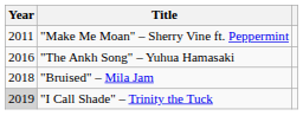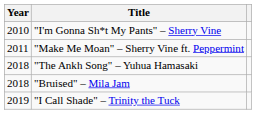 <table class="wikitable plainrowheaders sortable">
 <tr>
 <th>Year</th>
 <th>Title</th>
 <th style="text-align: center;" class="unsortable"></th>
 </tr>
 <tr>
+<td>2010</td>
+<td>"I'm Gonna Sh*t My Pants" – <a href='#'>Sherry Vine</a></td>
+<td></td>
+</tr>
+<tr>
 <td>2011</td>
 <td>"Make Me Moan" – Sherry Vine ft. <a href='#'>Peppermint</a></td>
 <td></td>
 </tr>
 <tr>
-<td>2016</td>
+<td>2018</td>
 <td>"The Ankh Song" – Yuhua Hamasaki</td>
 <td style="text-align: center;"></td>
 </tr>
 <tr>
 <td>2018</td>
 <td>"Bruised" – <a href='#'>Mila Jam</a></td>
 <td style="text-align: center;"></td>
 </tr>
 <tr>
-<td style="background: lightgrey;">2019</td>
+<td>2019</td>
 <td>"I Call Shade" – <a href='#'>Trinity the Tuck</a></td>
 <td style="text-align: center;"></td>
 </tr>
 </table>
